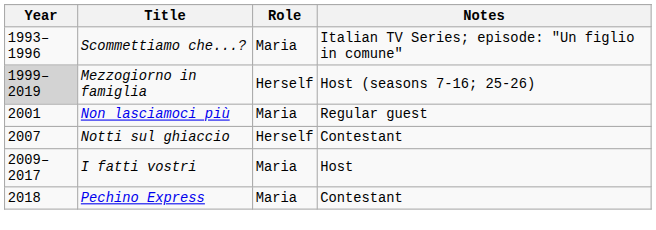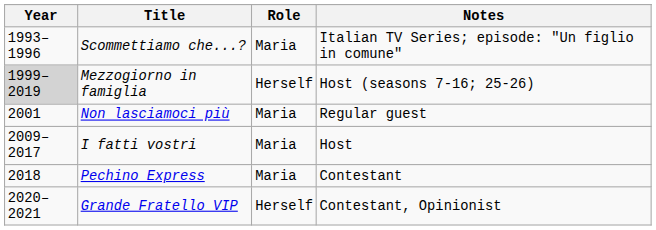 <table class="wikitable">
 <tr>
 </tr>
 <tr>
 <th>Year</th>
 <th>Title</th>
 <th>Role</th>
 <th>Notes</th>
 </tr>
 <tr>
 <td>1993–1996</td>
 <td><em>Scommettiamo che...?</em></td>
 <td>Maria</td>
 <td>Italian TV Series; episode: "Un figlio in comune"</td>
 </tr>
 <tr>
 <td style="background: lightgrey;">1999–2019</td>
 <td><em>Mezzogiorno in famiglia</em></td>
 <td>Herself</td>
 <td>Host (seasons 7-16; 25-26)</td>
 </tr>
 <tr>
 <td>2001</td>
 <td><em><a href='#'>Non lasciamoci più</a></em></td>
 <td>Maria</td>
 <td>Regular guest</td>
 </tr>
 <tr>
-<td>2007</td>
-<td><em>Notti sul ghiaccio</em></td>
-<td>Herself</td>
-<td>Contestant</td>
-</tr>
-<tr>
 <td>2009–2017</td>
 <td><em>I fatti vostri</em></td>
 <td>Maria</td>
 <td>Host</td>
 </tr>
 <tr>
 <td>2018</td>
 <td><em><a href='#'>Pechino Express</a></em></td>
 <td>Maria</td>
 <td>Contestant</td>
 </tr>
+<tr>
+<td>2020–2021</td>
+<td><em><a href='#'>Grande Fratello VIP</a></em></td>
+<td>Herself</td>
+<td>Contestant, Opinionist</td>
+</tr>
 </table>
